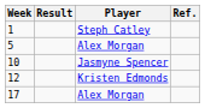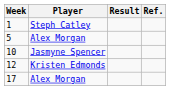 <table class="wikitable">
 <tr>
 <th>Week</th>
+<th>Player</th>
 <th>Result</th>
-<th>Player</th>
 <th>Ref.</th>
 </tr>
 <tr>
 <td>1</td>
+<td> <a href='#'>Steph Catley</a></td>
 <td></td>
-<td> <a href='#'>Steph Catley</a></td>
 <td></td>
 </tr>
 <tr>
 <td>5</td>
+<td> <a href='#'>Alex Morgan</a></td>
 <td></td>
-<td> <a href='#'>Alex Morgan</a></td>
 <td></td>
 </tr>
 <tr>
 <td>10</td>
+<td> <a href='#'>Jasmyne Spencer</a></td>
 <td></td>
-<td> <a href='#'>Jasmyne Spencer</a></td>
 <td></td>
 </tr>
 <tr>
 <td>12</td>
+<td> <a href='#'>Kristen Edmonds</a></td>
 <td></td>
-<td> <a href='#'>Kristen Edmonds</a></td>
 <td></td>
 </tr>
 <tr>
 <td>17</td>
+<td> <a href='#'>Alex Morgan</a></td>
 <td></td>
-<td> <a href='#'>Alex Morgan</a></td>
 <td></td>
 </tr>
 </table>
